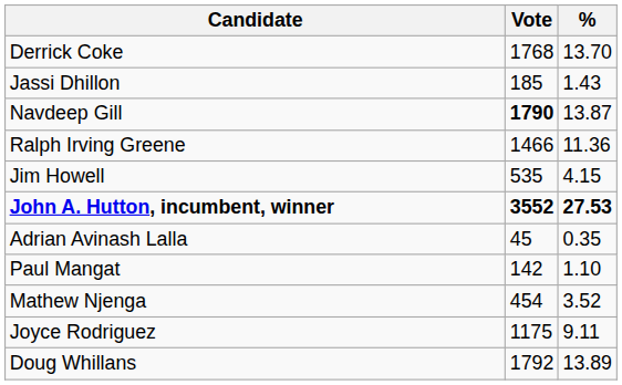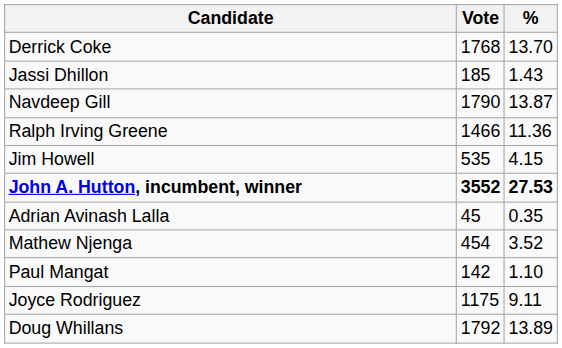 <table class="wikitable">
 <tr>
 <th bgcolor="#DDDDFF" width="400px">Candidate</th>
 <th bgcolor="#DDDDFF">Vote</th>
 <th bgcolor="#DDDDFF">%</th>
 </tr>
 <tr>
 <td>Derrick Coke <small></small></td>
 <td>1768</td>
 <td>13.70</td>
 </tr>
 <tr>
 <td>Jassi Dhillon</td>
 <td>185</td>
 <td>1.43</td>
 </tr>
 <tr>
 <td>Navdeep Gill <small></small></td>
-<td><strong>1790</strong></td>
+<td>1790</td>
 <td>13.87</td>
 </tr>
 <tr>
 <td>Ralph Irving Greene</td>
 <td>1466</td>
 <td>11.36</td>
 </tr>
 <tr>
 <td>Jim Howell</td>
 <td>535</td>
 <td>4.15</td>
 </tr>
 <tr>
 <td><strong><a href='#'>John A. Hutton</a>, incumbent, winner</strong></td>
 <td><strong>3552</strong></td>
 <td><strong>27.53</strong></td>
 </tr>
 <tr>
 <td>Adrian Avinash Lalla</td>
 <td>45</td>
 <td>0.35</td>
 </tr>
 <tr>
+<td>Mathew Njenga <small></small></td>
+<td>454</td>
+<td>3.52</td>
+</tr>
+<tr>
 <td>Paul Mangat</td>
 <td>142</td>
 <td>1.10</td>
-</tr>
-<tr>
-<td>Mathew Njenga <small></small></td>
-<td>454</td>
-<td>3.52</td>
 </tr>
 <tr>
 <td>Joyce Rodriguez <small></small></td>
 <td>1175</td>
 <td>9.11</td>
 </tr>
 <tr>
 <td>Doug Whillans <small></small></td>
 <td>1792</td>
 <td>13.89</td>
 </tr>
 </table>
